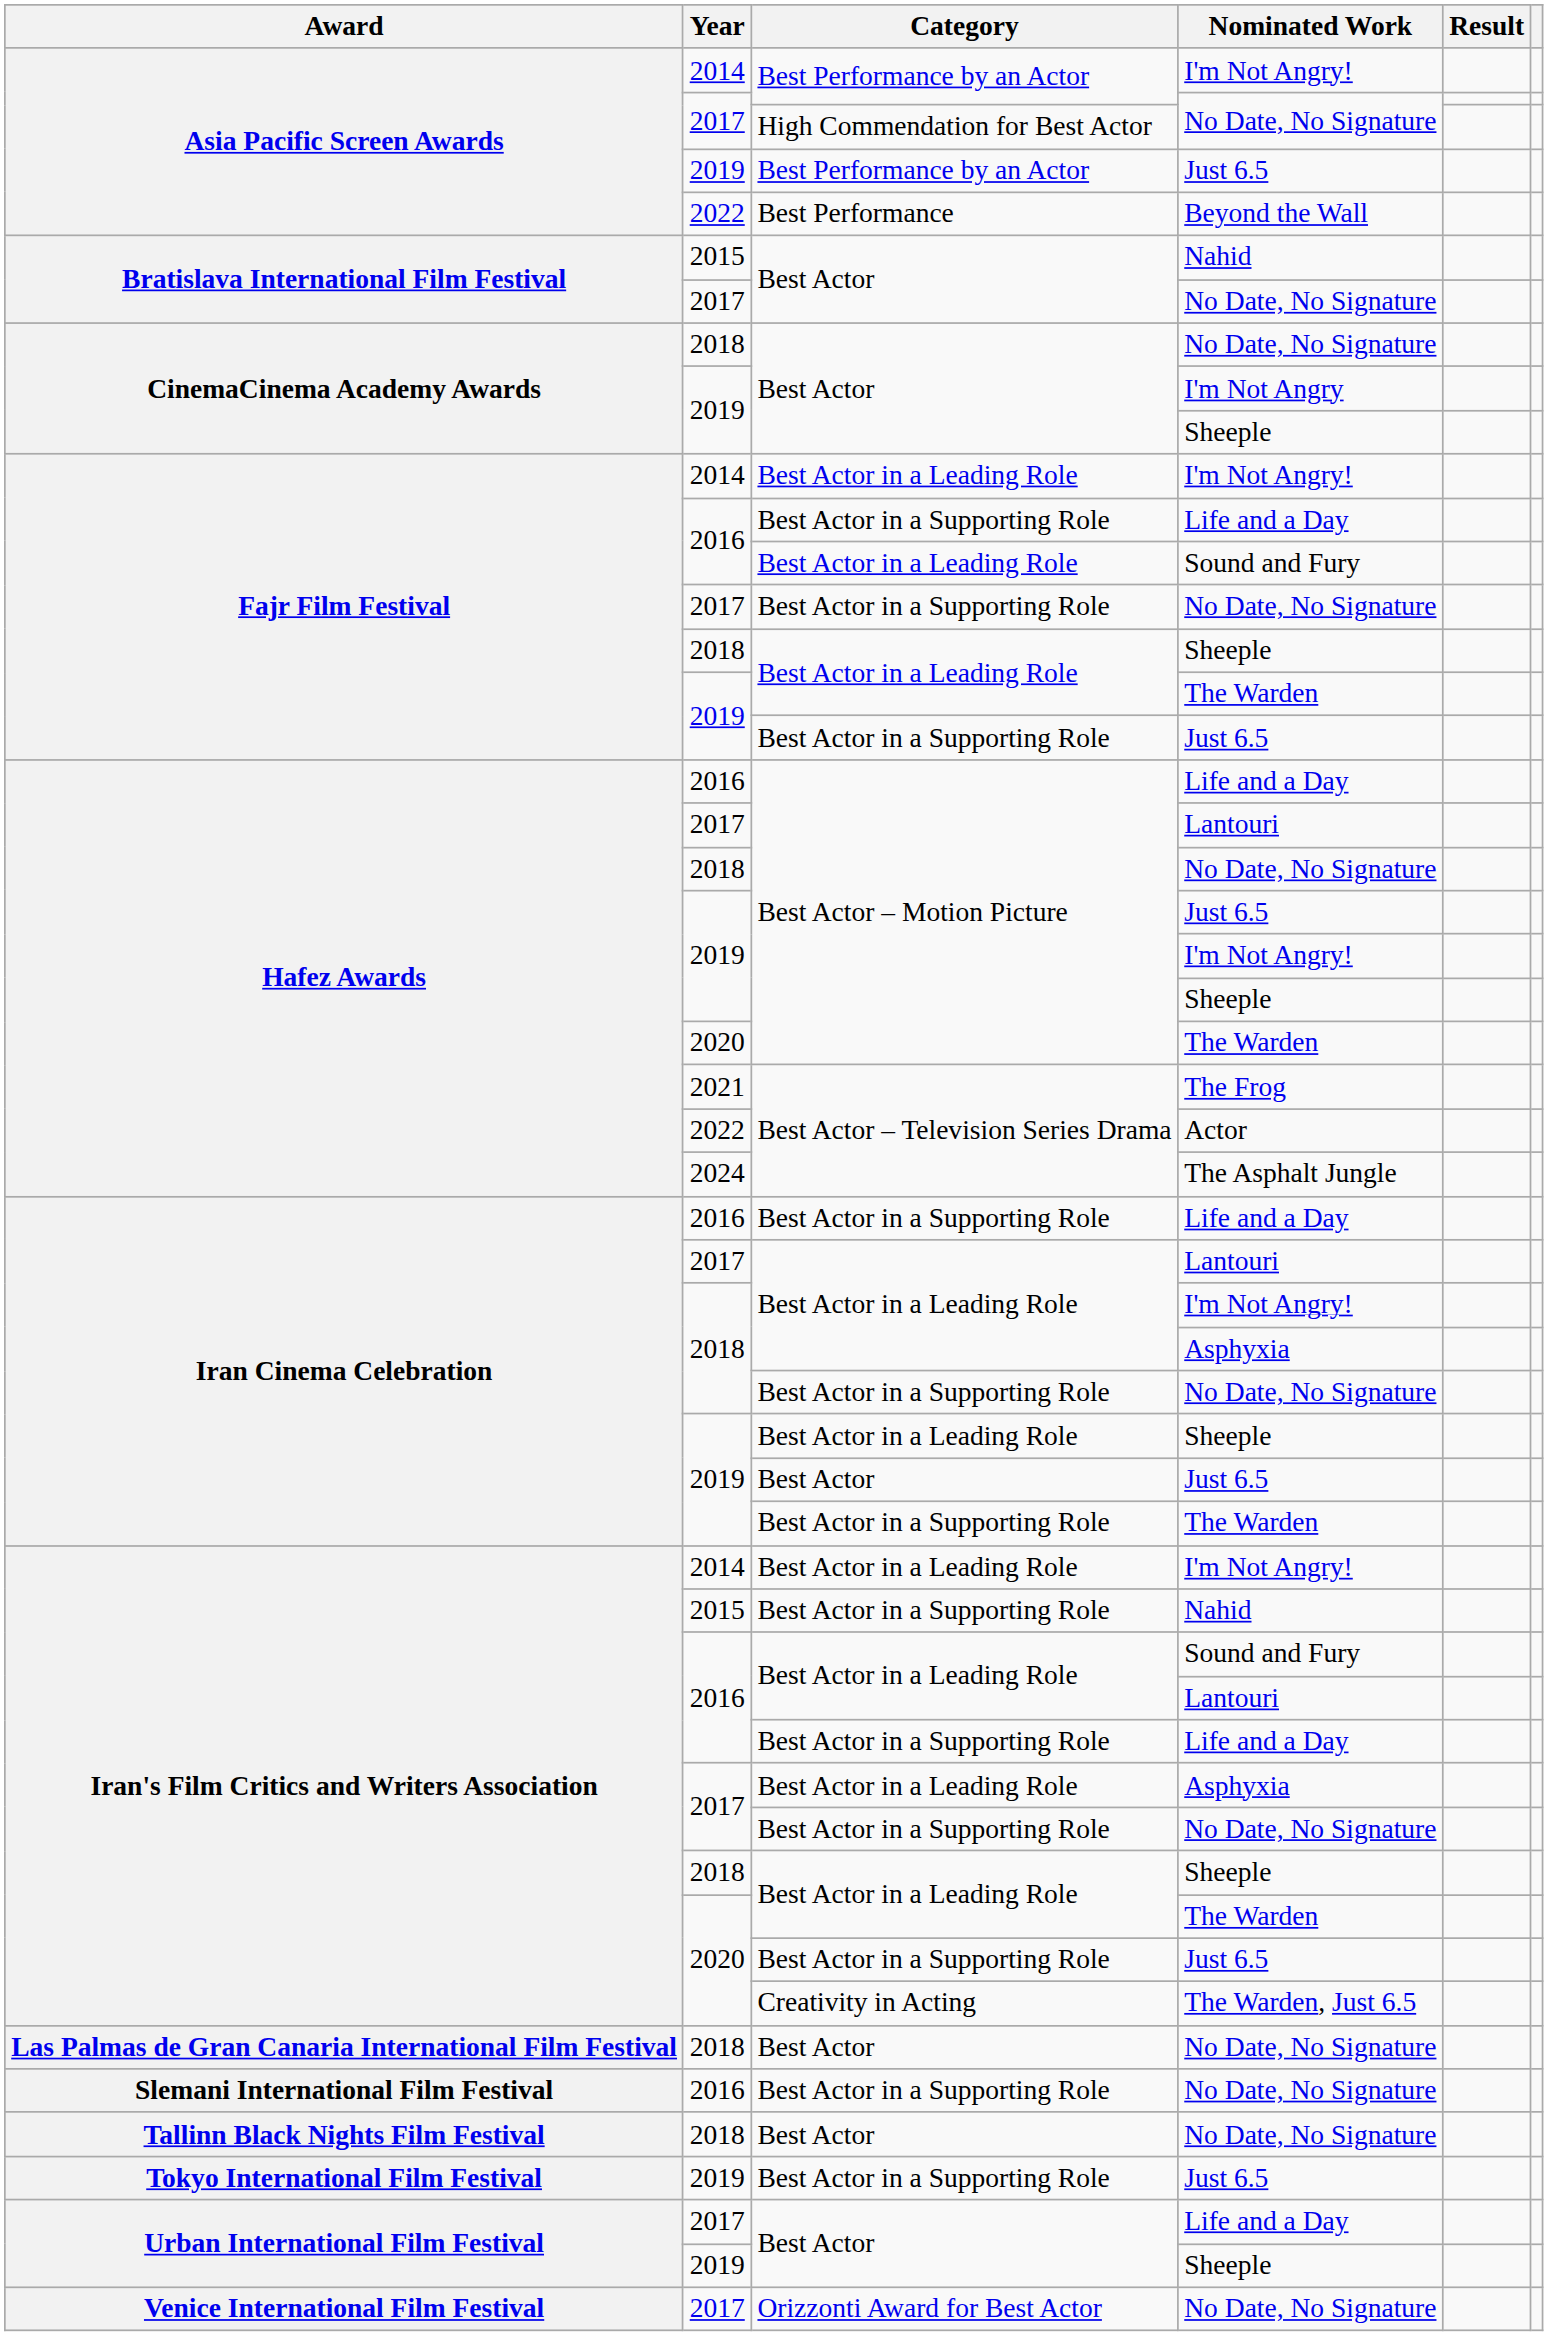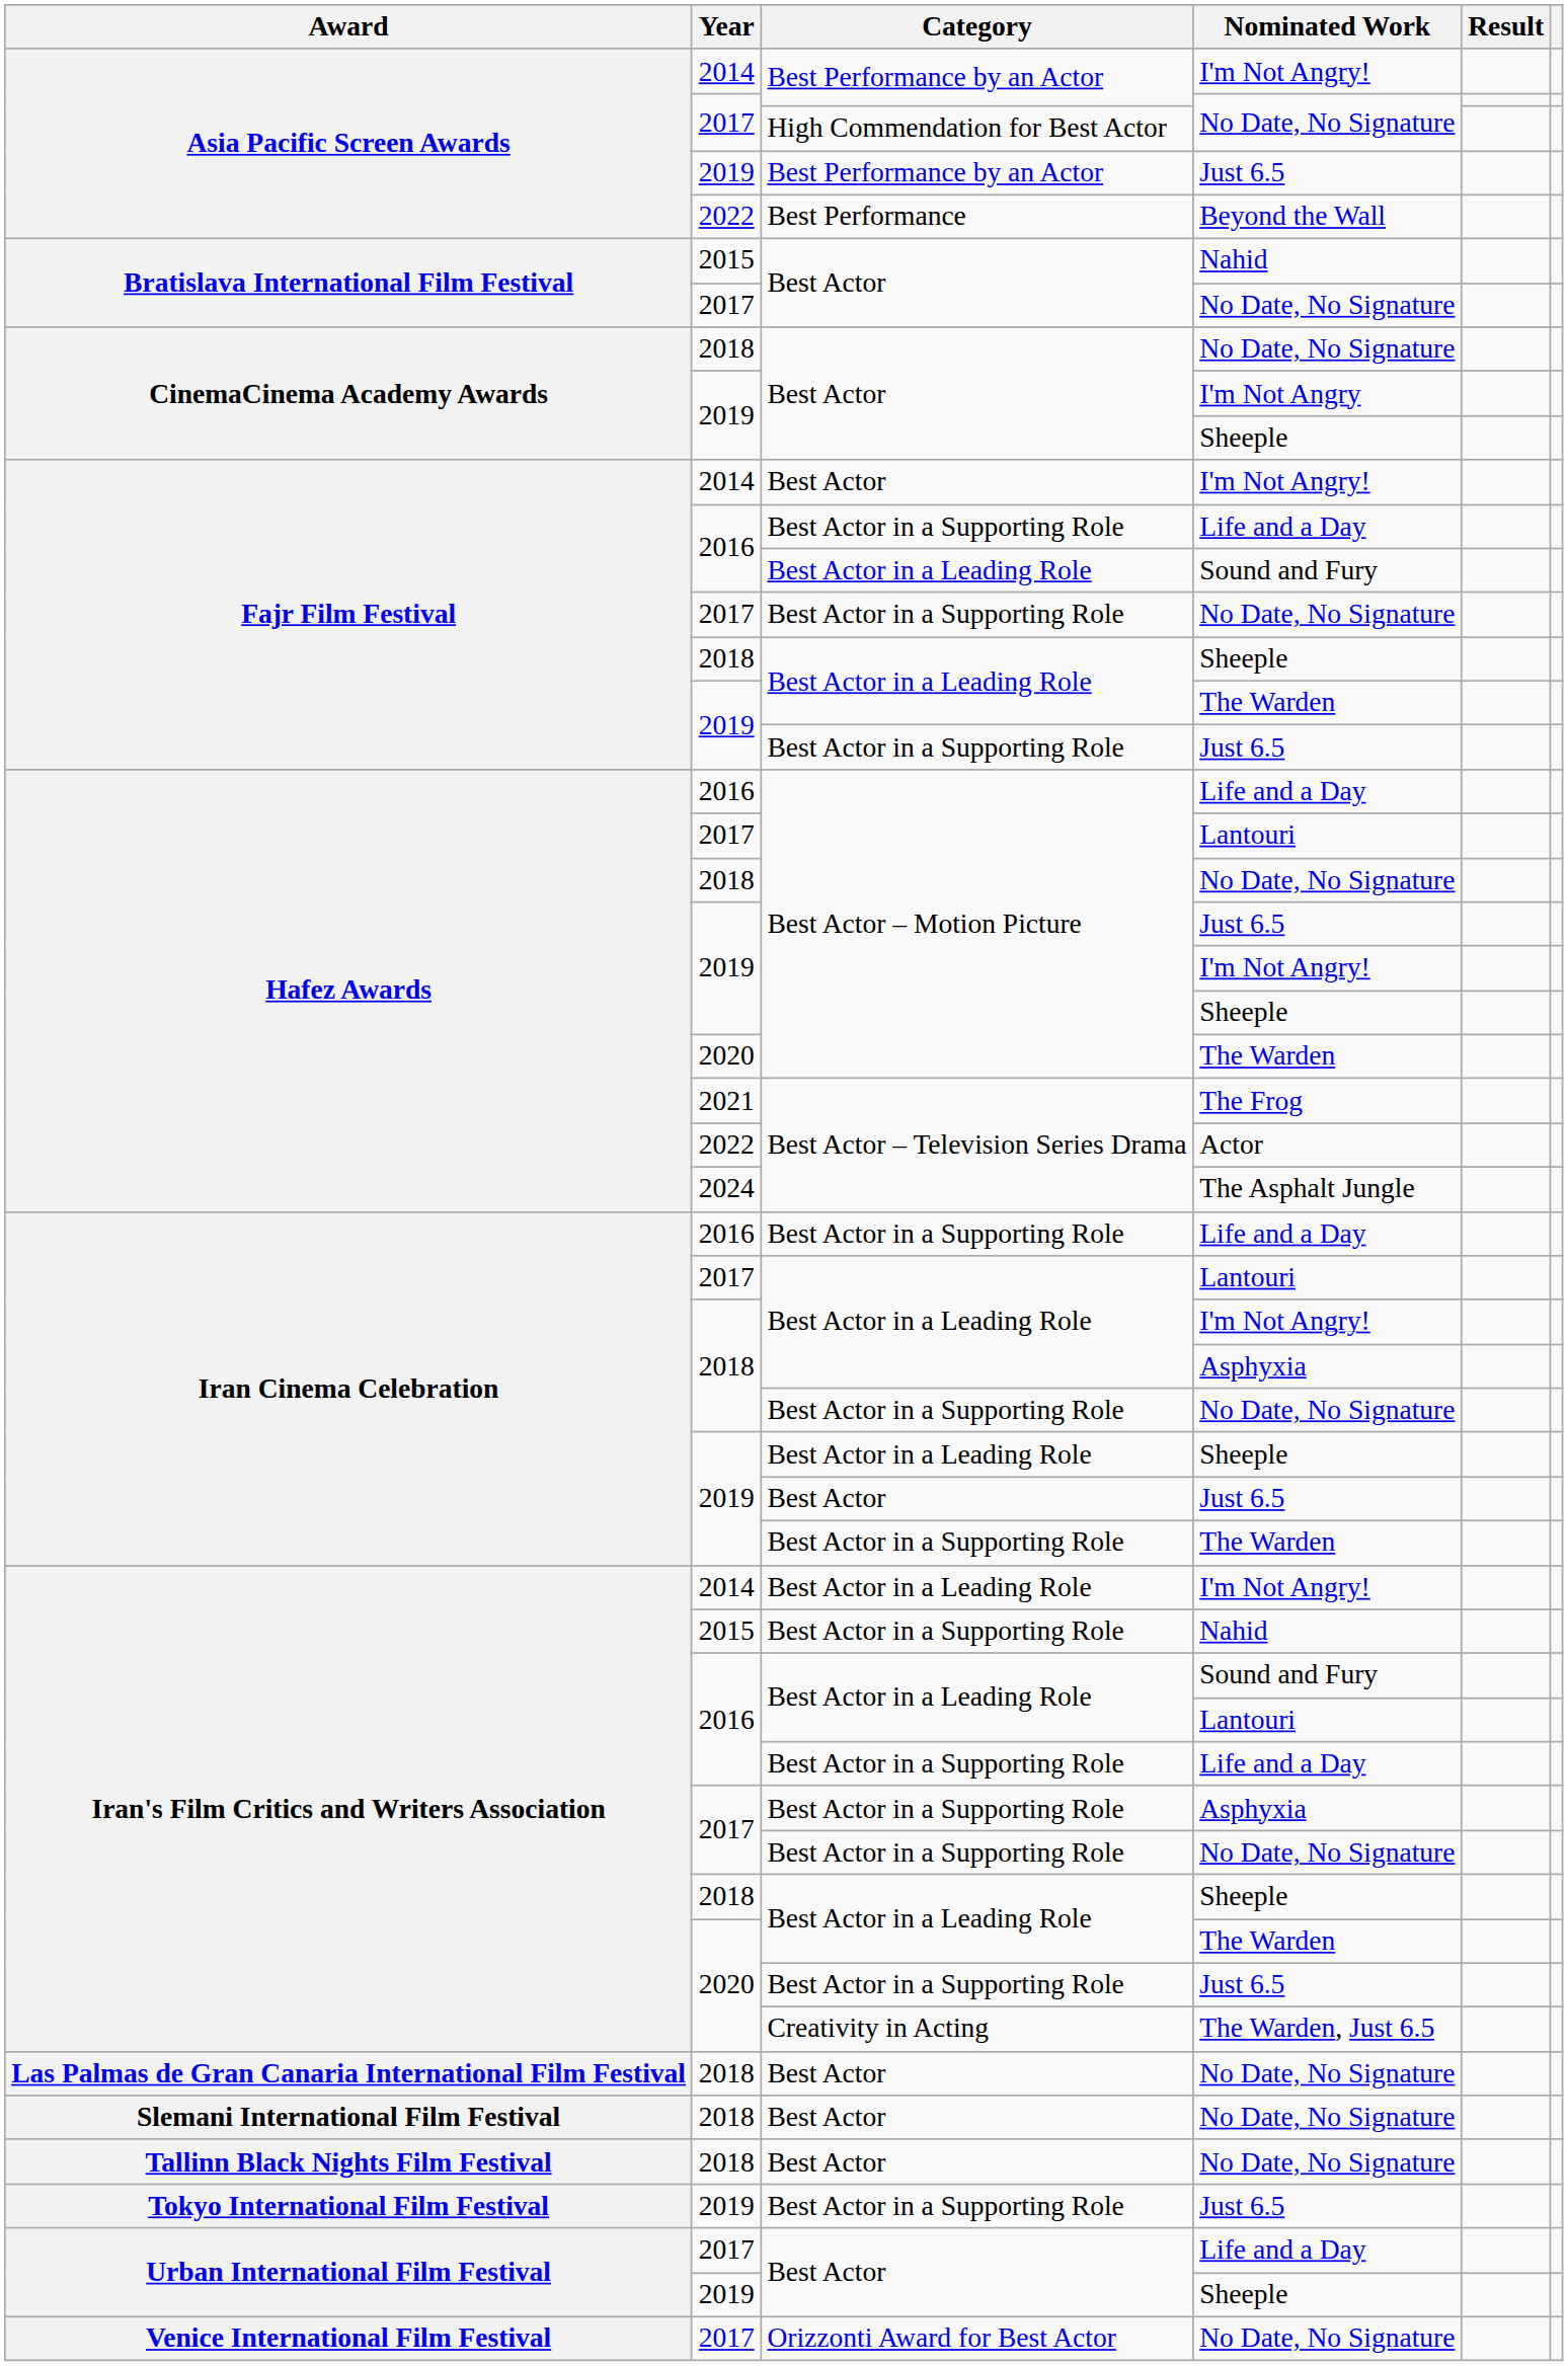 <table class="wikitable sortable plainrowheaders">
 <tr>
 <th scope="col">Award</th>
 <th scope="col">Year</th>
 <th scope="col">Category</th>
 <th scope="col">Nominated Work</th>
 <th scope="col">Result</th>
 <th scope="col" class="unsortable"></th>
 </tr>
 <tr>
 <th rowspan="5" scope="row"><a href='#'>Asia Pacific Screen Awards</a></th>
 <td><a href='#'>2014</a></td>
 <td rowspan="2"><a href='#'>Best Performance by an Actor</a></td>
 <td><a href='#'>I'm Not Angry!</a></td>
 <td></td>
 <td></td>
 </tr>
 <tr>
 <td rowspan="2"><a href='#'>2017</a></td>
 <td rowspan="2"><a href='#'>No Date, No Signature</a></td>
 <td></td>
 <td></td>
 </tr>
 <tr>
 <td>High Commendation for Best Actor</td>
 <td></td>
 <td></td>
 </tr>
 <tr>
 <td><a href='#'>2019</a></td>
 <td><a href='#'>Best Performance by an Actor</a></td>
 <td><a href='#'>Just 6.5</a></td>
 <td></td>
 <td></td>
 </tr>
 <tr>
 <td><a href='#'>2022</a></td>
 <td>Best Performance</td>
 <td><a href='#'>Beyond the Wall</a></td>
 <td></td>
 <td></td>
 </tr>
 <tr>
 <th scope="row" rowspan="2"><a href='#'>Bratislava International Film Festival</a></th>
 <td>2015</td>
 <td rowspan="2">Best Actor</td>
 <td><a href='#'>Nahid</a></td>
 <td></td>
 <td></td>
 </tr>
 <tr>
 <td>2017</td>
 <td><a href='#'>No Date, No Signature</a></td>
 <td></td>
 <td></td>
 </tr>
 <tr>
 <th rowspan="3" scope="row">CinemaCinema Academy Awards</th>
 <td>2018</td>
 <td rowspan="3">Best Actor</td>
 <td><a href='#'>No Date, No Signature</a></td>
 <td></td>
 <td></td>
 </tr>
 <tr>
 <td rowspan="2">2019</td>
 <td><a href='#'>I'm Not Angry</a></td>
 <td></td>
 <td></td>
 </tr>
 <tr>
 <td>Sheeple</td>
 <td></td>
 <td></td>
 </tr>
 <tr>
 <th scope="row" rowspan="7"><a href='#'>Fajr Film Festival</a></th>
 <td>2014</td>
-<td><a href='#'>Best Actor in a Leading Role</a></td>
+<td>Best Actor</td>
 <td><a href='#'>I'm Not Angry!</a></td>
 <td></td>
 <td></td>
 </tr>
 <tr>
 <td rowspan="2">2016</td>
 <td>Best Actor in a Supporting Role</td>
 <td><a href='#'>Life and a Day</a></td>
 <td></td>
 <td></td>
 </tr>
 <tr>
 <td><a href='#'>Best Actor in a Leading Role</a></td>
 <td>Sound and Fury</td>
 <td></td>
 <td></td>
 </tr>
 <tr>
 <td>2017</td>
 <td>Best Actor in a Supporting Role</td>
 <td><a href='#'>No Date, No Signature</a></td>
 <td></td>
 <td></td>
 </tr>
 <tr>
 <td>2018</td>
 <td rowspan="2"><a href='#'>Best Actor in a Leading Role</a></td>
 <td>Sheeple</td>
 <td></td>
 <td></td>
 </tr>
 <tr>
 <td rowspan="2"><a href='#'>2019</a></td>
 <td><a href='#'>The Warden</a></td>
 <td></td>
 <td></td>
 </tr>
 <tr>
 <td>Best Actor in a Supporting Role</td>
 <td><a href='#'>Just 6.5</a></td>
 <td></td>
 <td></td>
 </tr>
 <tr>
 <th rowspan="10" scope="row"><a href='#'>Hafez Awards</a></th>
 <td>2016</td>
 <td rowspan="7">Best Actor – Motion Picture</td>
 <td><a href='#'>Life and a Day</a></td>
 <td></td>
 <td></td>
 </tr>
 <tr>
 <td>2017</td>
 <td><a href='#'>Lantouri</a></td>
 <td></td>
 <td></td>
 </tr>
 <tr>
 <td>2018</td>
 <td><a href='#'>No Date, No Signature</a></td>
 <td></td>
 <td></td>
 </tr>
 <tr>
 <td rowspan="3">2019</td>
 <td><a href='#'>Just 6.5</a></td>
 <td></td>
 <td></td>
 </tr>
 <tr>
 <td><a href='#'>I'm Not Angry!</a></td>
 <td></td>
 <td></td>
 </tr>
 <tr>
 <td>Sheeple</td>
 <td></td>
 <td></td>
 </tr>
 <tr>
 <td>2020</td>
 <td><a href='#'>The Warden</a></td>
 <td></td>
 <td></td>
 </tr>
 <tr>
 <td>2021</td>
 <td rowspan="3">Best Actor – Television Series Drama</td>
 <td><a href='#'>The Frog</a></td>
 <td></td>
 <td></td>
 </tr>
 <tr>
 <td>2022</td>
 <td>Actor</td>
 <td></td>
 <td></td>
 </tr>
 <tr>
 <td>2024</td>
 <td>The Asphalt Jungle</td>
 <td></td>
 <td></td>
 </tr>
 <tr>
 <th scope="row" rowspan="8">Iran Cinema Celebration</th>
 <td>2016</td>
 <td>Best Actor in a Supporting Role</td>
 <td><a href='#'>Life and a Day</a></td>
 <td></td>
 <td></td>
 </tr>
 <tr>
 <td>2017</td>
 <td rowspan="3">Best Actor in a Leading Role</td>
 <td><a href='#'>Lantouri</a></td>
 <td></td>
 <td></td>
 </tr>
 <tr>
 <td rowspan="3">2018</td>
 <td><a href='#'>I'm Not Angry!</a></td>
 <td></td>
 <td></td>
 </tr>
 <tr>
 <td><a href='#'>Asphyxia</a></td>
 <td></td>
 <td></td>
 </tr>
 <tr>
 <td>Best Actor in a Supporting Role</td>
 <td><a href='#'>No Date, No Signature</a></td>
 <td></td>
 <td></td>
 </tr>
 <tr>
 <td rowspan="3">2019</td>
 <td>Best Actor in a Leading Role</td>
 <td>Sheeple</td>
 <td></td>
 <td></td>
 </tr>
 <tr>
 <td>Best Actor</td>
 <td><a href='#'>Just 6.5</a></td>
 <td></td>
 <td></td>
 </tr>
 <tr>
 <td>Best Actor in a Supporting Role</td>
 <td><a href='#'>The Warden</a></td>
 <td></td>
 <td></td>
 </tr>
 <tr>
 <th scope="row" rowspan="11">Iran's Film Critics and Writers Association</th>
 <td>2014</td>
 <td>Best Actor in a Leading Role</td>
 <td><a href='#'>I'm Not Angry!</a></td>
 <td></td>
 <td></td>
 </tr>
 <tr>
 <td>2015</td>
 <td>Best Actor in a Supporting Role</td>
 <td><a href='#'>Nahid</a></td>
 <td></td>
 <td></td>
 </tr>
 <tr>
 <td rowspan="3">2016</td>
 <td rowspan="2">Best Actor in a Leading Role</td>
 <td>Sound and Fury</td>
 <td></td>
 <td></td>
 </tr>
 <tr>
 <td><a href='#'>Lantouri</a></td>
 <td></td>
 <td></td>
 </tr>
 <tr>
 <td>Best Actor in a Supporting Role</td>
 <td><a href='#'>Life and a Day</a></td>
 <td></td>
 <td></td>
 </tr>
 <tr>
 <td rowspan="2">2017</td>
-<td>Best Actor in a Leading Role</td>
+<td>Best Actor in a Supporting Role</td>
 <td><a href='#'>Asphyxia</a></td>
 <td></td>
 <td></td>
 </tr>
 <tr>
 <td>Best Actor in a Supporting Role</td>
 <td><a href='#'>No Date, No Signature</a></td>
 <td></td>
 <td></td>
 </tr>
 <tr>
 <td>2018</td>
 <td rowspan="2">Best Actor in a Leading Role</td>
 <td>Sheeple</td>
 <td></td>
 <td></td>
 </tr>
 <tr>
 <td rowspan="3">2020</td>
 <td><a href='#'>The Warden</a></td>
 <td></td>
 <td></td>
 </tr>
 <tr>
 <td>Best Actor in a Supporting Role</td>
 <td><a href='#'>Just 6.5</a></td>
 <td></td>
 <td></td>
 </tr>
 <tr>
 <td>Creativity in Acting</td>
 <td><a href='#'>The Warden</a>, <a href='#'>Just 6.5</a></td>
 <td></td>
 <td></td>
 </tr>
 <tr>
 <th scope="row"><a href='#'>Las Palmas de Gran Canaria International Film Festival</a></th>
 <td>2018</td>
 <td>Best Actor</td>
 <td><a href='#'>No Date, No Signature</a></td>
 <td></td>
 <td></td>
 </tr>
 <tr>
 <th scope="row">Slemani International Film Festival</th>
-<td>2016</td>
-<td>Best Actor in a Supporting Role</td>
+<td>2018</td>
+<td>Best Actor</td>
 <td><a href='#'>No Date, No Signature</a></td>
 <td></td>
 <td></td>
 </tr>
 <tr>
 <th scope="row"><a href='#'>Tallinn Black Nights Film Festival</a></th>
 <td>2018</td>
 <td>Best Actor</td>
 <td><a href='#'>No Date, No Signature</a></td>
 <td></td>
 <td></td>
 </tr>
 <tr>
 <th scope="row"><a href='#'>Tokyo International Film Festival</a></th>
 <td>2019</td>
 <td>Best Actor in a Supporting Role</td>
 <td><a href='#'>Just 6.5</a></td>
 <td></td>
 <td></td>
 </tr>
 <tr>
 <th scope="row" rowspan="2"><a href='#'>Urban International Film Festival</a></th>
 <td>2017</td>
 <td rowspan="2">Best Actor</td>
 <td><a href='#'>Life and a Day</a></td>
 <td></td>
 <td></td>
 </tr>
 <tr>
 <td>2019</td>
 <td>Sheeple</td>
 <td></td>
 <td></td>
 </tr>
 <tr>
 <th scope="row"><a href='#'>Venice International Film Festival</a></th>
 <td><a href='#'>2017</a></td>
 <td><a href='#'>Orizzonti Award for Best Actor</a></td>
 <td><a href='#'>No Date, No Signature</a></td>
 <td></td>
 <td></td>
 </tr>
 </table>
